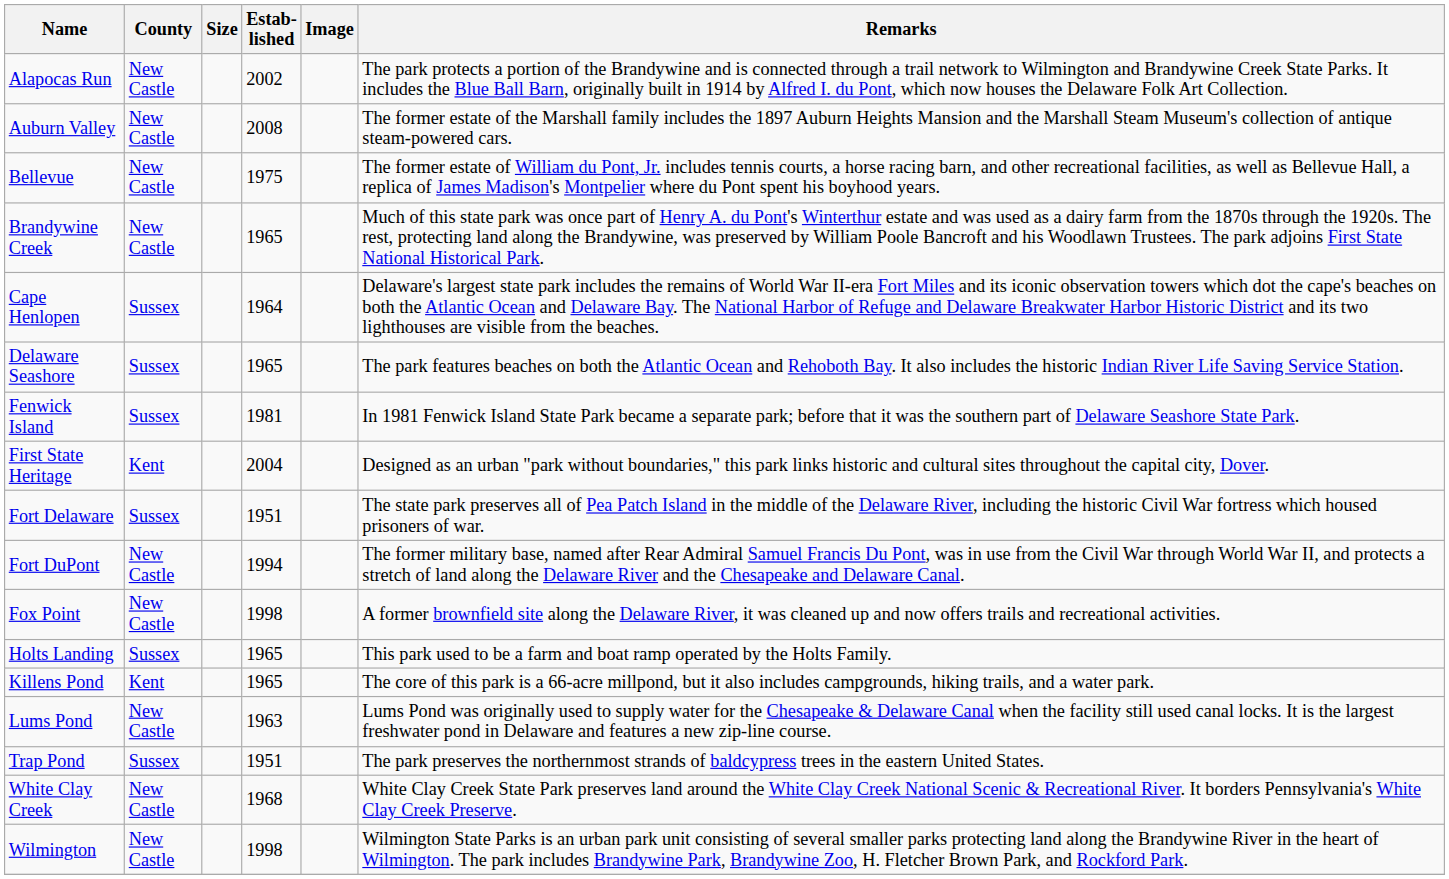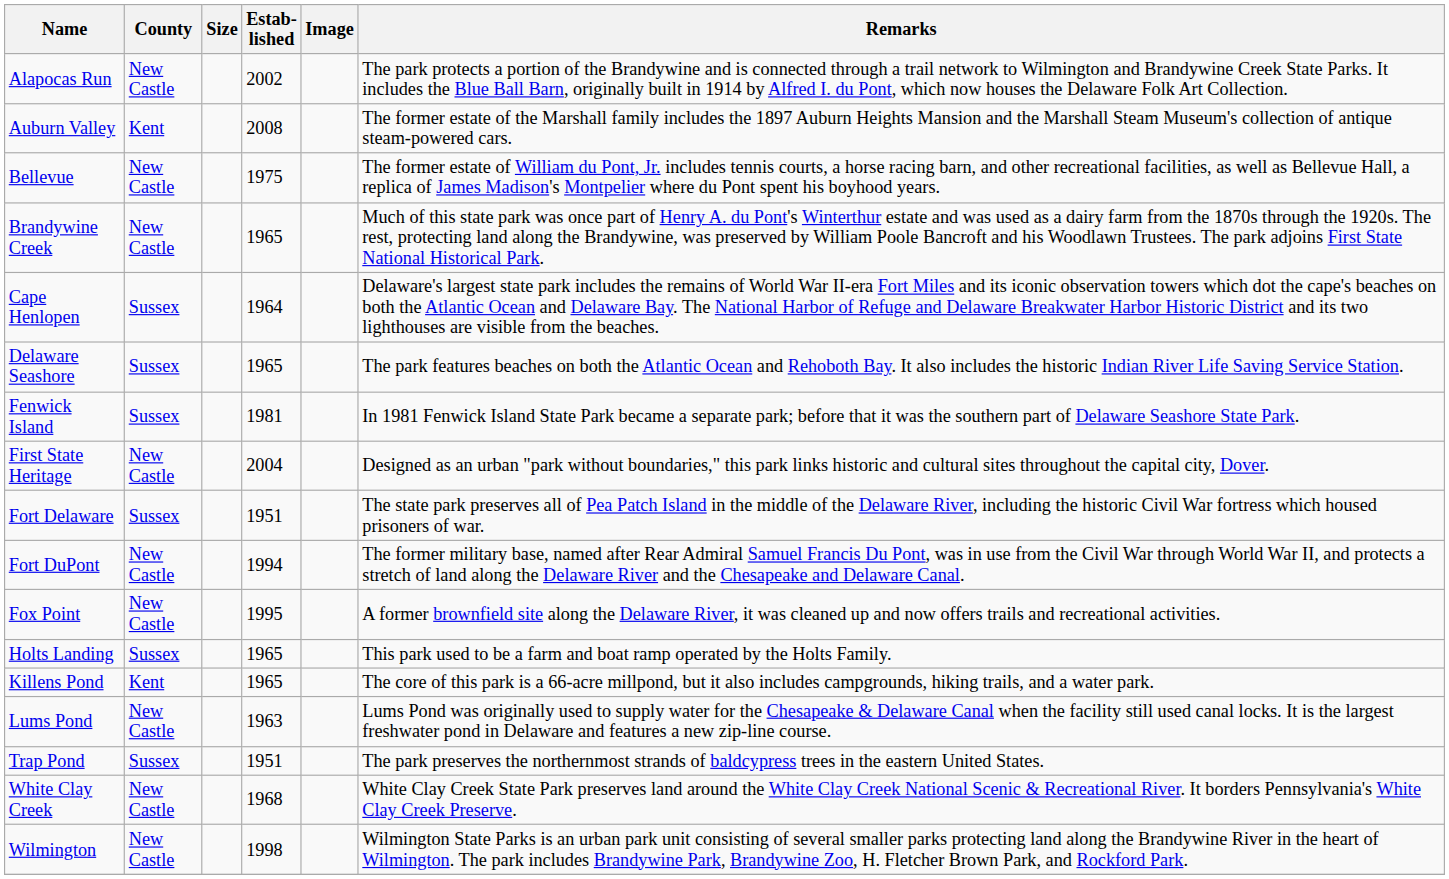 <table class="wikitable sortable" style="width:100%">
 <tr>
 <th style="width:*;" scope="col">Name</th>
 <th style="width:*;" scope="col">County</th>
 <th style="width:*;" scope="col">Size</th>
 <th style="width:*;" scope="col">Estab-<br>lished</th>
 <th style="width:*;" class="unsortable" scope="col">Image</th>
 <th style="width:*;" class="unsortable" scope="col">Remarks</th>
 </tr>
 <tr>
 <td><a href='#'>Alapocas Run</a></td>
 <td><a href='#'>New Castle</a></td>
 <td></td>
 <td>2002</td>
 <td></td>
 <td>The park protects a portion of the Brandywine and is connected through a trail network to Wilmington and Brandywine Creek State Parks. It includes the <a href='#'>Blue Ball Barn</a>, originally built in 1914 by <a href='#'>Alfred I. du Pont</a>, which now houses the Delaware Folk Art Collection.</td>
 </tr>
 <tr>
 <td><a href='#'>Auburn Valley</a></td>
-<td><a href='#'>New Castle</a></td>
+<td><a href='#'>Kent</a></td>
 <td></td>
 <td>2008</td>
 <td></td>
 <td>The former estate of the Marshall family includes the 1897 Auburn Heights Mansion and the Marshall Steam Museum's collection of antique steam-powered cars.</td>
 </tr>
 <tr>
 <td><a href='#'>Bellevue</a></td>
 <td><a href='#'>New Castle</a></td>
 <td></td>
 <td>1975</td>
 <td></td>
 <td>The former estate of <a href='#'>William du Pont, Jr.</a> includes tennis courts, a horse racing barn, and other recreational facilities, as well as Bellevue Hall, a replica of <a href='#'>James Madison</a>'s <a href='#'>Montpelier</a> where du Pont spent his boyhood years.</td>
 </tr>
 <tr>
 <td><a href='#'>Brandywine Creek</a></td>
 <td><a href='#'>New Castle</a></td>
 <td></td>
 <td>1965</td>
 <td></td>
 <td>Much of this state park was once part of <a href='#'>Henry A. du Pont</a>'s <a href='#'>Winterthur</a> estate and was used as a dairy farm from the 1870s through the 1920s. The rest, protecting land along the Brandywine, was preserved by William Poole Bancroft and his Woodlawn Trustees. The park adjoins <a href='#'>First State National Historical Park</a>.</td>
 </tr>
 <tr>
 <td><a href='#'>Cape Henlopen</a></td>
 <td><a href='#'>Sussex</a></td>
 <td></td>
 <td>1964</td>
 <td></td>
 <td>Delaware's largest state park includes the remains of World War II-era <a href='#'>Fort Miles</a> and its iconic observation towers which dot the cape's beaches on both the <a href='#'>Atlantic Ocean</a> and <a href='#'>Delaware Bay</a>. The <a href='#'>National Harbor of Refuge and Delaware Breakwater Harbor Historic District</a> and its two lighthouses are visible from the beaches.</td>
 </tr>
 <tr>
 <td><a href='#'>Delaware Seashore</a></td>
 <td><a href='#'>Sussex</a></td>
 <td></td>
 <td>1965</td>
 <td></td>
 <td>The park features beaches on both the <a href='#'>Atlantic Ocean</a> and <a href='#'>Rehoboth Bay</a>. It also includes the historic <a href='#'>Indian River Life Saving Service Station</a>.</td>
 </tr>
 <tr>
 <td><a href='#'>Fenwick Island</a></td>
 <td><a href='#'>Sussex</a></td>
 <td></td>
 <td>1981</td>
 <td></td>
 <td>In 1981 Fenwick Island State Park became a separate park; before that it was the southern part of <a href='#'>Delaware Seashore State Park</a>.</td>
 </tr>
 <tr>
 <td><a href='#'>First State Heritage</a></td>
-<td><a href='#'>Kent</a></td>
+<td><a href='#'>New Castle</a></td>
 <td></td>
 <td>2004</td>
 <td></td>
 <td>Designed as an urban "park without boundaries," this park links historic and cultural sites throughout the capital city, <a href='#'>Dover</a>.</td>
 </tr>
 <tr>
 <td><a href='#'>Fort Delaware</a></td>
 <td><a href='#'>Sussex</a></td>
 <td></td>
 <td>1951</td>
 <td></td>
 <td>The state park preserves all of <a href='#'>Pea Patch Island</a> in the middle of the <a href='#'>Delaware River</a>, including the historic Civil War fortress which housed prisoners of war.</td>
 </tr>
 <tr>
 <td><a href='#'>Fort DuPont</a></td>
 <td><a href='#'>New Castle</a></td>
 <td></td>
 <td>1994</td>
 <td></td>
 <td>The former military base, named after Rear Admiral <a href='#'>Samuel Francis Du Pont</a>, was in use from the Civil War through World War II, and protects a stretch of land along the <a href='#'>Delaware River</a> and the <a href='#'>Chesapeake and Delaware Canal</a>.</td>
 </tr>
 <tr>
 <td><a href='#'>Fox Point</a></td>
 <td><a href='#'>New Castle</a></td>
 <td></td>
-<td>1998</td>
+<td>1995</td>
 <td></td>
 <td>A former <a href='#'>brownfield site</a> along the <a href='#'>Delaware River</a>, it was cleaned up and now offers trails and recreational activities.</td>
 </tr>
 <tr>
 <td><a href='#'>Holts Landing</a></td>
 <td><a href='#'>Sussex</a></td>
 <td></td>
 <td>1965</td>
 <td></td>
 <td>This park used to be a farm and boat ramp operated by the Holts Family.</td>
 </tr>
 <tr>
 <td><a href='#'>Killens Pond</a></td>
 <td><a href='#'>Kent</a></td>
 <td></td>
 <td>1965</td>
 <td></td>
 <td>The core of this park is a 66-acre millpond, but it also includes campgrounds, hiking trails, and a water park.</td>
 </tr>
 <tr>
 <td><a href='#'>Lums Pond</a></td>
 <td><a href='#'>New Castle</a></td>
 <td></td>
 <td>1963</td>
 <td></td>
 <td>Lums Pond was originally used to supply water for the <a href='#'>Chesapeake & Delaware Canal</a> when the facility still used canal locks. It is the largest freshwater pond in Delaware and features a new zip-line course.</td>
 </tr>
 <tr>
 <td><a href='#'>Trap Pond</a></td>
 <td><a href='#'>Sussex</a></td>
 <td></td>
 <td>1951</td>
 <td></td>
 <td>The park preserves the northernmost strands of <a href='#'>baldcypress</a> trees in the eastern United States.</td>
 </tr>
 <tr>
 <td><a href='#'>White Clay Creek</a></td>
 <td><a href='#'>New Castle</a></td>
 <td></td>
 <td>1968</td>
 <td></td>
 <td>White Clay Creek State Park preserves land around the <a href='#'>White Clay Creek National Scenic & Recreational River</a>. It borders Pennsylvania's <a href='#'>White Clay Creek Preserve</a>.</td>
 </tr>
 <tr>
 <td><a href='#'>Wilmington</a></td>
 <td><a href='#'>New Castle</a></td>
 <td></td>
 <td>1998</td>
 <td></td>
 <td>Wilmington State Parks is an urban park unit consisting of several smaller parks protecting land along the Brandywine River in the heart of <a href='#'>Wilmington</a>. The park includes <a href='#'>Brandywine Park</a>, <a href='#'>Brandywine Zoo</a>, H. Fletcher Brown Park, and <a href='#'>Rockford Park</a>.</td>
 </tr>
 <tr>
 </tr>
 </table>
